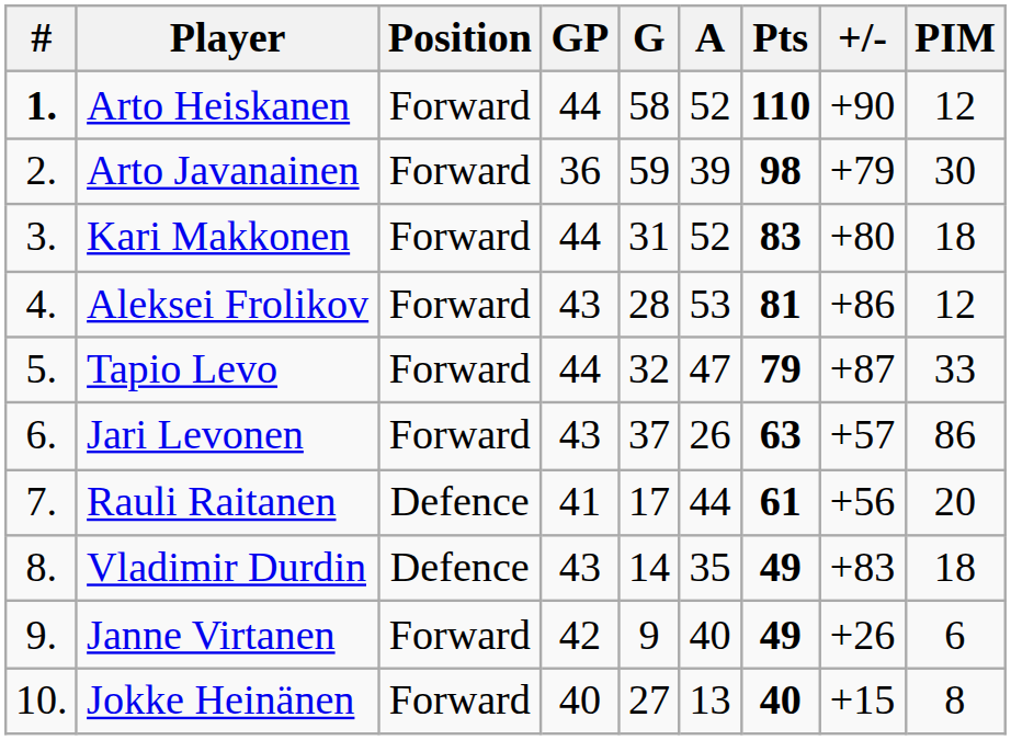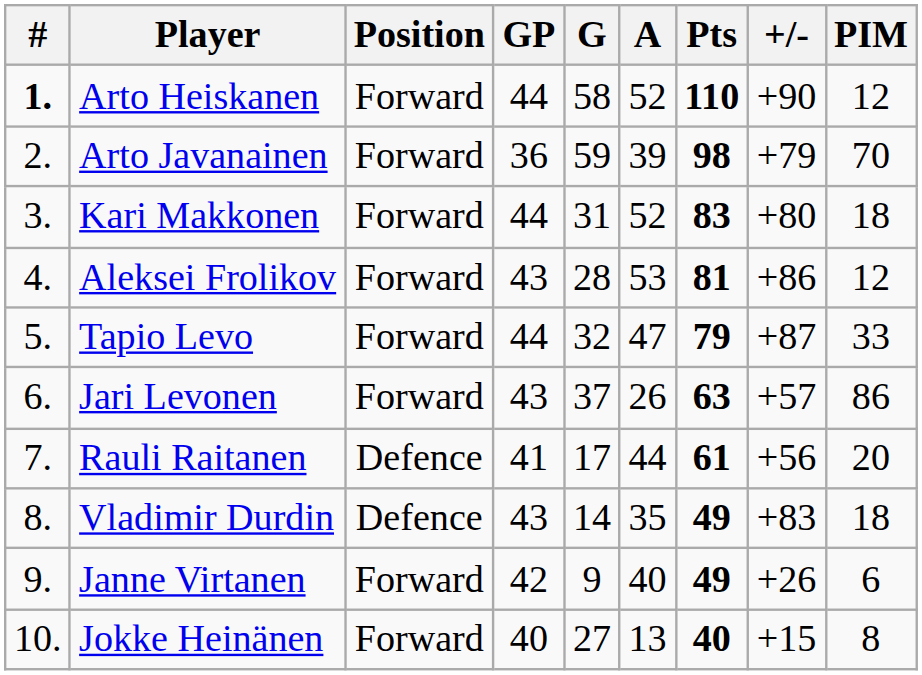 <table class="wikitable sortable">
 <tr>
 <th>#</th>
 <th>Player</th>
 <th>Position</th>
 <th>GP</th>
 <th>G</th>
 <th>A</th>
 <th>Pts</th>
 <th>+/-</th>
 <th>PIM</th>
 </tr>
 <tr align="center">
 <td><strong>1.</strong></td>
 <td align="left"><a href='#'>Arto Heiskanen</a></td>
 <td>Forward</td>
 <td>44</td>
 <td>58</td>
 <td>52</td>
 <td><strong>110</strong></td>
 <td>+90</td>
 <td>12</td>
 </tr>
 <tr align="center">
 <td>2.</td>
 <td align="left"><a href='#'>Arto Javanainen</a></td>
 <td>Forward</td>
 <td>36</td>
 <td>59</td>
 <td>39</td>
 <td><strong>98</strong></td>
 <td>+79</td>
-<td>30</td>
+<td>70</td>
 </tr>
 <tr align="center">
 <td>3.</td>
 <td align="left"><a href='#'>Kari Makkonen</a></td>
 <td>Forward</td>
 <td>44</td>
 <td>31</td>
 <td>52</td>
 <td><strong>83</strong></td>
 <td>+80</td>
 <td>18</td>
 </tr>
 <tr align="center">
 <td>4.</td>
 <td align="left"><a href='#'>Aleksei Frolikov</a></td>
 <td>Forward</td>
 <td>43</td>
 <td>28</td>
 <td>53</td>
 <td><strong>81</strong></td>
 <td>+86</td>
 <td>12</td>
 </tr>
 <tr align="center">
 <td>5.</td>
 <td align="left"><a href='#'>Tapio Levo</a></td>
 <td>Forward</td>
 <td>44</td>
 <td>32</td>
 <td>47</td>
 <td><strong>79</strong></td>
 <td>+87</td>
 <td>33</td>
 </tr>
 <tr align="center">
 <td>6.</td>
 <td align="left"><a href='#'>Jari Levonen</a></td>
 <td>Forward</td>
 <td>43</td>
 <td>37</td>
 <td>26</td>
 <td><strong>63</strong></td>
 <td>+57</td>
 <td>86</td>
 </tr>
 <tr align="center">
 <td>7.</td>
 <td align="left"><a href='#'>Rauli Raitanen</a></td>
 <td>Defence</td>
 <td>41</td>
 <td>17</td>
 <td>44</td>
 <td><strong>61</strong></td>
 <td>+56</td>
 <td>20</td>
 </tr>
 <tr align="center">
 <td>8.</td>
 <td align="left"><a href='#'>Vladimir Durdin</a></td>
 <td>Defence</td>
 <td>43</td>
 <td>14</td>
 <td>35</td>
 <td><strong>49</strong></td>
 <td>+83</td>
 <td>18</td>
 </tr>
 <tr align="center">
 <td>9.</td>
 <td align="left"><a href='#'>Janne Virtanen</a></td>
 <td>Forward</td>
 <td>42</td>
 <td>9</td>
 <td>40</td>
 <td><strong>49</strong></td>
 <td>+26</td>
 <td>6</td>
 </tr>
 <tr align="center">
 <td>10.</td>
 <td align="left"><a href='#'>Jokke Heinänen</a></td>
 <td>Forward</td>
 <td>40</td>
 <td>27</td>
 <td>13</td>
 <td><strong>40</strong></td>
 <td>+15</td>
 <td>8</td>
 </tr>
 </table>
